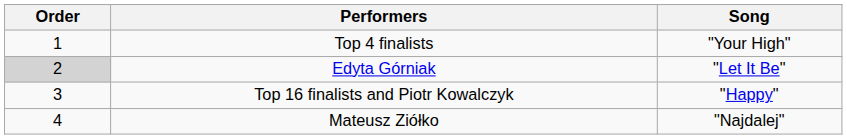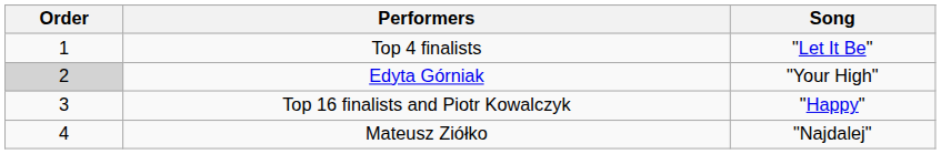 <table class="wikitable" style="text-align:center; width:65%;">
 <tr>
 </tr>
 <tr>
 <th>Order</th>
 <th>Performers</th>
 <th>Song</th>
 </tr>
 <tr>
 <td>1</td>
 <td>Top 4 finalists</td>
-<td>"Your High"</td>
+<td>"<a href='#'>Let It Be</a>"</td>
 </tr>
 <tr>
 <td style="background: lightgrey;">2</td>
 <td><a href='#'>Edyta Górniak</a></td>
-<td>"<a href='#'>Let It Be</a>"</td>
+<td>"Your High"</td>
 </tr>
 <tr>
 <td>3</td>
 <td>Top 16 finalists and Piotr Kowalczyk</td>
 <td>"<a href='#'>Happy</a>"</td>
 </tr>
 <tr>
 <td>4</td>
 <td>Mateusz Ziółko</td>
 <td>"Najdalej"</td>
 </tr>
 </table>
